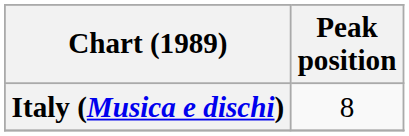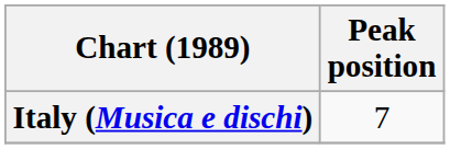 <table class="wikitable sortable plainrowheaders" style="text-align:center">
 <tr>
 <th scope="col">Chart (1989)</th>
 <th scope="col">Peak<br>position</th>
 </tr>
 <tr>
 <th scope="row">Italy (<em><a href='#'>Musica e dischi</a></em>)</th>
-<td>8</td>
+<td>7</td>
 </tr>
 <tr>
 </tr>
 </table>
